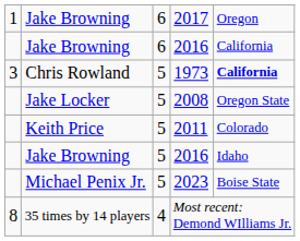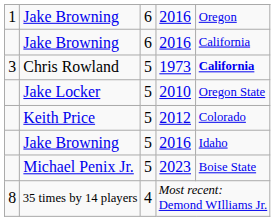 <table class="wikitable">
 <tr>
 </tr>
 <tr>
 <td>1</td>
 <td><a href='#'>Jake Browning</a></td>
 <td>6</td>
-<td><a href='#'>2017</a></td>
+<td><a href='#'>2016</a></td>
 <td style="font-size:80%;"><a href='#'>Oregon</a></td>
 </tr>
 <tr>
 <td></td>
 <td><a href='#'>Jake Browning</a></td>
 <td>6</td>
 <td><a href='#'>2016</a></td>
 <td style="font-size:80%;"><a href='#'>California</a></td>
 </tr>
 <tr>
 <td>3</td>
 <td>Chris Rowland</td>
 <td>5</td>
 <td><a href='#'>1973</a></td>
 <td style="font-size:80%;"><strong><a href='#'>California</a></strong></td>
 </tr>
 <tr>
 <td></td>
 <td><a href='#'>Jake Locker</a></td>
 <td>5</td>
-<td><a href='#'>2008</a></td>
+<td><a href='#'>2010</a></td>
 <td style="font-size:80%;"><a href='#'>Oregon State</a></td>
 </tr>
 <tr>
 <td></td>
 <td><a href='#'>Keith Price</a></td>
 <td>5</td>
-<td><a href='#'>2011</a></td>
+<td><a href='#'>2012</a></td>
 <td style="font-size:80%;"><a href='#'>Colorado</a></td>
 </tr>
 <tr>
 <td></td>
 <td><a href='#'>Jake Browning</a></td>
 <td>5</td>
 <td><a href='#'>2016</a></td>
 <td style="font-size:80%;"><a href='#'>Idaho</a></td>
 </tr>
 <tr>
 <td></td>
 <td><a href='#'>Michael Penix Jr.</a></td>
 <td>5</td>
 <td><a href='#'>2023</a></td>
 <td style="font-size:80%;"><a href='#'>Boise State</a></td>
 </tr>
 <tr>
 <td>8</td>
 <td style="font-size:80%;">35 times by 14 players</td>
 <td>4</td>
 <td colspan=2 style="font-size:80%;"><em>Most recent:</em><br><a href='#'>Demond WIlliams Jr.</a><br></td>
 </tr>
 </table>
